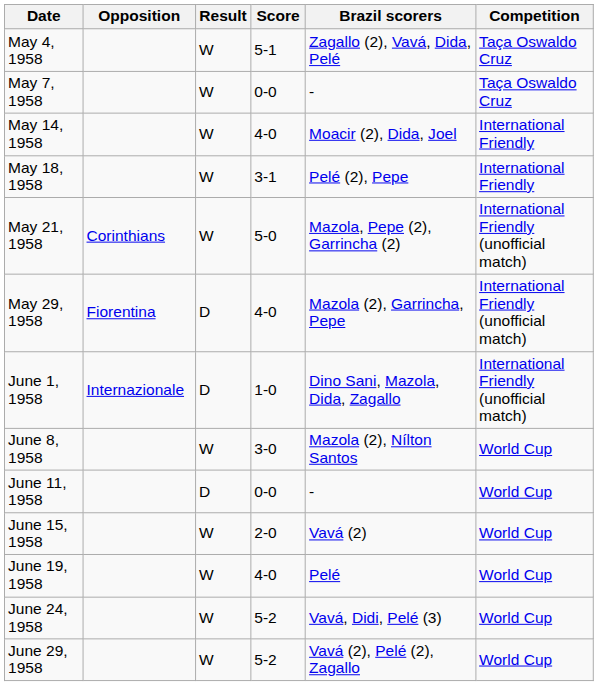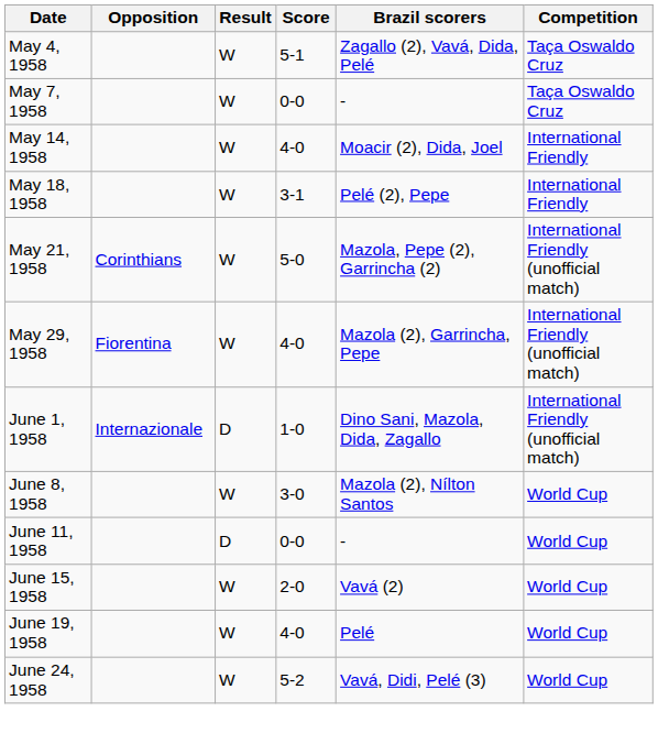 <table class="wikitable" style="text-align: left;">
 <tr>
 <th width=12%>Date</th>
 <th width=12%>Opposition</th>
 <th width=1%>Result</th>
 <th width=7%>Score</th>
 <th width=26%>Brazil scorers</th>
 <th width=18%>Competition</th>
 </tr>
 <tr>
 <td>May 4, 1958</td>
 <td></td>
 <td>W</td>
 <td>5-1</td>
 <td><a href='#'>Zagallo</a> (2), <a href='#'>Vavá</a>, <a href='#'>Dida</a>, <a href='#'>Pelé</a></td>
 <td><a href='#'>Taça Oswaldo Cruz</a></td>
 </tr>
 <tr>
 <td>May 7, 1958</td>
 <td></td>
 <td>W</td>
 <td>0-0</td>
 <td>-</td>
 <td><a href='#'>Taça Oswaldo Cruz</a></td>
 </tr>
 <tr>
 <td>May 14, 1958</td>
 <td></td>
 <td>W</td>
 <td>4-0</td>
 <td><a href='#'>Moacir</a> (2), <a href='#'>Dida</a>, <a href='#'>Joel</a></td>
 <td><a href='#'>International Friendly</a></td>
 </tr>
 <tr>
 <td>May 18, 1958</td>
 <td></td>
 <td>W</td>
 <td>3-1</td>
 <td><a href='#'>Pelé</a> (2), <a href='#'>Pepe</a></td>
 <td><a href='#'>International Friendly</a></td>
 </tr>
 <tr>
 <td>May 21, 1958</td>
 <td> <a href='#'>Corinthians</a></td>
 <td>W</td>
 <td>5-0</td>
 <td><a href='#'>Mazola</a>, <a href='#'>Pepe</a> (2), <a href='#'>Garrincha</a> (2)</td>
 <td><a href='#'>International Friendly</a> (unofficial match)</td>
 </tr>
 <tr>
 <td>May 29, 1958</td>
 <td> <a href='#'>Fiorentina</a></td>
-<td>D</td>
+<td>W</td>
 <td>4-0</td>
 <td><a href='#'>Mazola</a> (2), <a href='#'>Garrincha</a>, <a href='#'>Pepe</a></td>
 <td><a href='#'>International Friendly</a> (unofficial match)</td>
 </tr>
 <tr>
 <td>June 1, 1958</td>
 <td> <a href='#'>Internazionale</a></td>
 <td>D</td>
 <td>1-0</td>
 <td><a href='#'>Dino Sani</a>, <a href='#'>Mazola</a>, <a href='#'>Dida</a>, <a href='#'>Zagallo</a></td>
 <td><a href='#'>International Friendly</a> (unofficial match)</td>
 </tr>
 <tr>
 <td>June 8, 1958</td>
 <td></td>
 <td>W</td>
 <td>3-0</td>
 <td><a href='#'>Mazola</a> (2), <a href='#'>Nílton Santos</a></td>
 <td><a href='#'>World Cup</a></td>
 </tr>
 <tr>
 <td>June 11, 1958</td>
 <td></td>
 <td>D</td>
 <td>0-0</td>
 <td>-</td>
 <td><a href='#'>World Cup</a></td>
 </tr>
 <tr>
 <td>June 15, 1958</td>
 <td></td>
 <td>W</td>
 <td>2-0</td>
 <td><a href='#'>Vavá</a> (2)</td>
 <td><a href='#'>World Cup</a></td>
 </tr>
 <tr>
 <td>June 19, 1958</td>
 <td></td>
 <td>W</td>
 <td>4-0</td>
 <td><a href='#'>Pelé</a></td>
 <td><a href='#'>World Cup</a></td>
 </tr>
 <tr>
 <td>June 24, 1958</td>
 <td></td>
 <td>W</td>
 <td>5-2</td>
 <td><a href='#'>Vavá</a>, <a href='#'>Didi</a>, <a href='#'>Pelé</a> (3)</td>
 <td><a href='#'>World Cup</a></td>
 </tr>
-<tr>
-<td>June 29, 1958</td>
-<td></td>
-<td>W</td>
-<td>5-2</td>
-<td><a href='#'>Vavá</a> (2), <a href='#'>Pelé</a> (2), <a href='#'>Zagallo</a></td>
-<td><a href='#'>World Cup</a></td>
-</tr>
 </table>
